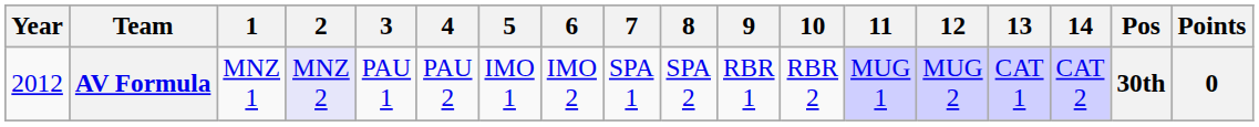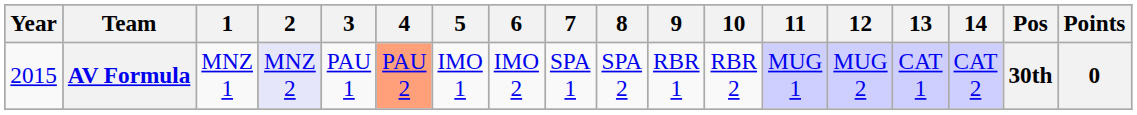 <table class="wikitable" style="text-align:center; font-size:85%">
 <tr>
 <th>Year</th>
 <th>Team</th>
 <th>1</th>
 <th>2</th>
 <th>3</th>
 <th>4</th>
 <th>5</th>
 <th>6</th>
 <th>7</th>
 <th>8</th>
 <th>9</th>
 <th>10</th>
 <th>11</th>
 <th>12</th>
 <th>13</th>
 <th>14</th>
 <th>Pos</th>
 <th>Points</th>
 </tr>
 <tr>
-<td><a href='#'>2012</a></td>
+<td><a href='#'>2015</a></td>
 <th nowrap><a href='#'>AV Formula</a></th>
 <td><a href='#'>MNZ<br>1</a></td>
 <td style="background: lavender;"><a href='#'>MNZ<br>2</a></td>
 <td><a href='#'>PAU<br>1</a></td>
-<td><a href='#'>PAU<br>2</a></td>
+<td style="background: lightsalmon;"><a href='#'>PAU<br>2</a></td>
 <td><a href='#'>IMO<br>1</a></td>
 <td><a href='#'>IMO<br>2</a></td>
 <td><a href='#'>SPA<br>1</a></td>
 <td><a href='#'>SPA<br>2</a></td>
 <td><a href='#'>RBR<br>1</a></td>
 <td><a href='#'>RBR<br>2</a></td>
 <td style="background:#CFCFFF;"><a href='#'>MUG<br>1</a><br></td>
 <td style="background:#CFCFFF;"><a href='#'>MUG<br>2</a><br></td>
 <td style="background:#CFCFFF;"><a href='#'>CAT<br>1</a><br></td>
 <td style="background:#CFCFFF;"><a href='#'>CAT<br>2</a><br></td>
 <th>30th</th>
 <th>0</th>
 </tr>
 </table>
